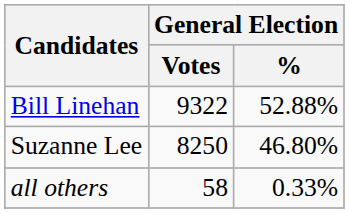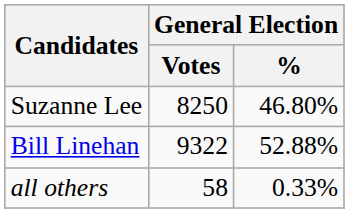 <table class=wikitable>
 <tr>
 <th colspan=1 rowspan=2><strong>Candidates</strong></th>
 <th colspan=2><strong>General Election</strong></th>
 </tr>
 <tr>
 <th>Votes</th>
 <th>%</th>
 </tr>
 <tr>
+<td>Suzanne Lee</td>
+<td align="right">8250</td>
+<td align="right">46.80%</td>
+</tr>
+<tr>
 <td><a href='#'>Bill Linehan</a></td>
 <td align="right">9322</td>
 <td align="right">52.88%</td>
-</tr>
-<tr>
-<td>Suzanne Lee</td>
-<td align="right">8250</td>
-<td align="right">46.80%</td>
 </tr>
 <tr>
 <td><em>all others</em></td>
 <td align="right">58</td>
 <td align="right">0.33%</td>
 </tr>
 </table>
